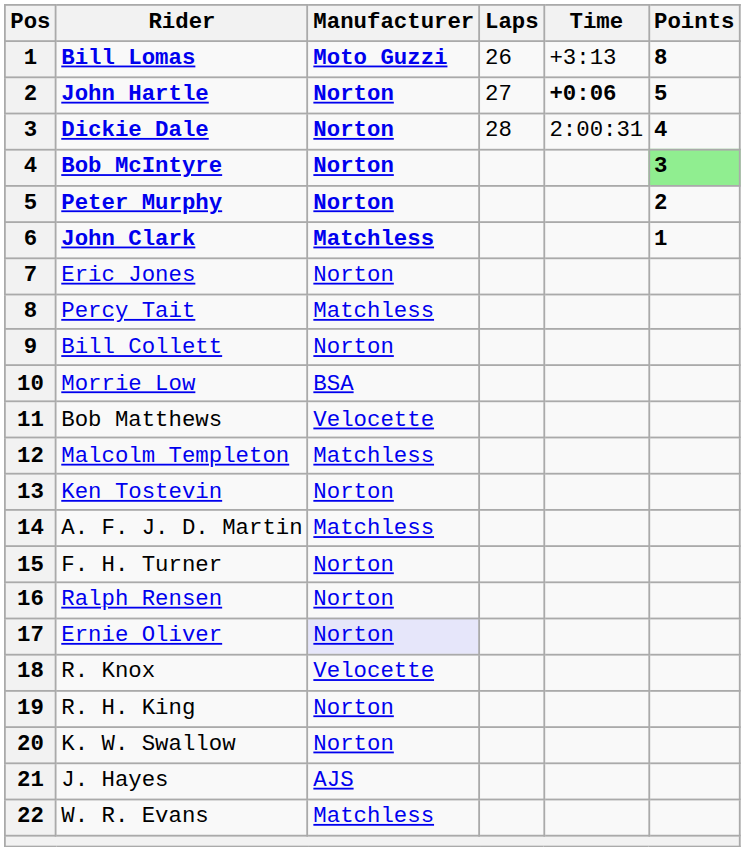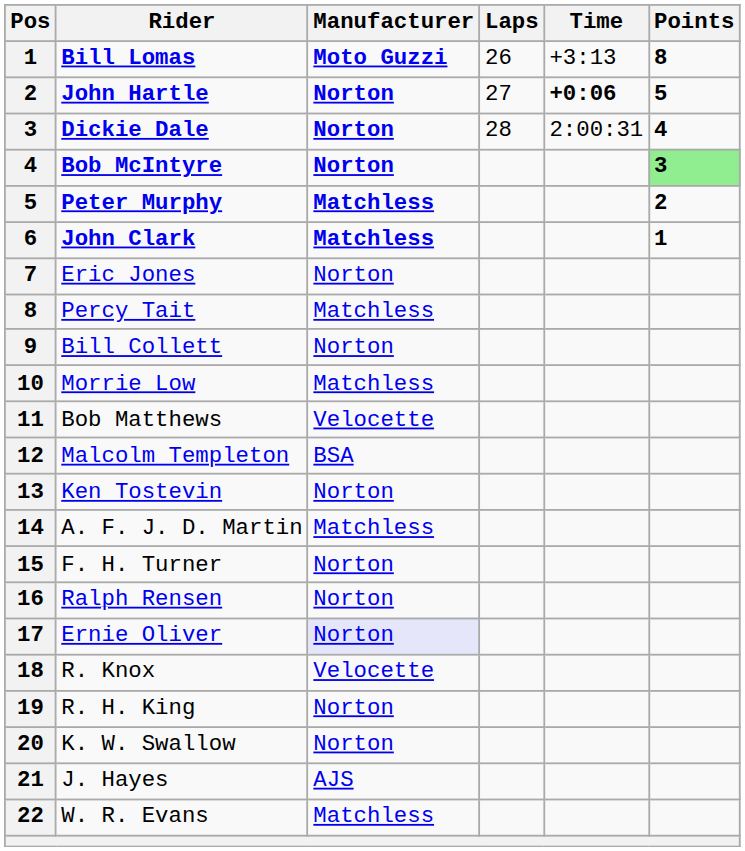 <table class="wikitable" style="font-size: 95%;">
 <tr>
 <th>Pos</th>
 <th>Rider</th>
 <th>Manufacturer</th>
 <th>Laps</th>
 <th>Time</th>
 <th>Points</th>
 </tr>
 <tr>
 <th>1</th>
 <td> <strong><a href='#'>Bill Lomas</a></strong></td>
 <td><strong><a href='#'>Moto Guzzi</a></strong></td>
 <td>26</td>
 <td>+3:13</td>
 <td><strong>8</strong></td>
 </tr>
 <tr>
 <th>2</th>
 <td> <strong><a href='#'>John Hartle</a></strong></td>
 <td><strong><a href='#'>Norton</a></strong></td>
 <td>27</td>
 <td><strong>+0:06</strong></td>
 <td><strong>5</strong></td>
 </tr>
 <tr>
 <th>3</th>
 <td> <strong><a href='#'>Dickie Dale</a></strong></td>
 <td><strong><a href='#'>Norton</a></strong></td>
 <td>28</td>
 <td>2:00:31</td>
 <td><strong>4</strong></td>
 </tr>
 <tr>
 <th>4</th>
 <td> <strong><a href='#'>Bob McIntyre</a></strong></td>
 <td><strong><a href='#'>Norton</a></strong></td>
 <td></td>
 <td></td>
 <td style="background: lightgreen;"><strong>3</strong></td>
 </tr>
 <tr>
 <th>5</th>
 <td> <strong><a href='#'>Peter Murphy</a></strong></td>
-<td><strong><a href='#'>Norton</a></strong></td>
+<td><strong><a href='#'>Matchless</a></strong></td>
 <td></td>
 <td></td>
 <td><strong>2</strong></td>
 </tr>
 <tr>
 <th>6</th>
 <td> <strong><a href='#'>John Clark</a></strong></td>
 <td><strong><a href='#'>Matchless</a></strong></td>
 <td></td>
 <td></td>
 <td><strong>1</strong></td>
 </tr>
 <tr>
 <th>7</th>
 <td> <a href='#'>Eric Jones</a></td>
 <td><a href='#'>Norton</a></td>
 <td></td>
 <td></td>
 <td></td>
 </tr>
 <tr>
 <th>8</th>
 <td> <a href='#'>Percy Tait</a></td>
 <td><a href='#'>Matchless</a></td>
 <td></td>
 <td></td>
 <td></td>
 </tr>
 <tr>
 <th>9</th>
 <td> <a href='#'>Bill Collett</a></td>
 <td><a href='#'>Norton</a></td>
 <td></td>
 <td></td>
 <td></td>
 </tr>
 <tr>
 <th>10</th>
 <td> <a href='#'>Morrie Low</a></td>
-<td><a href='#'>BSA</a></td>
+<td><a href='#'>Matchless</a></td>
 <td></td>
 <td></td>
 <td></td>
 </tr>
 <tr>
 <th>11</th>
 <td> Bob Matthews</td>
 <td><a href='#'>Velocette</a></td>
 <td></td>
 <td></td>
 <td></td>
 </tr>
 <tr>
 <th>12</th>
 <td> <a href='#'>Malcolm Templeton</a></td>
-<td><a href='#'>Matchless</a></td>
+<td><a href='#'>BSA</a></td>
 <td></td>
 <td></td>
 <td></td>
 </tr>
 <tr>
 <th>13</th>
 <td> <a href='#'>Ken Tostevin</a></td>
 <td><a href='#'>Norton</a></td>
 <td></td>
 <td></td>
 <td></td>
 </tr>
 <tr>
 <th>14</th>
 <td> A. F. J. D. Martin</td>
 <td><a href='#'>Matchless</a></td>
 <td></td>
 <td></td>
 <td></td>
 </tr>
 <tr>
 <th>15</th>
 <td> F. H. Turner</td>
 <td><a href='#'>Norton</a></td>
 <td></td>
 <td></td>
 <td></td>
 </tr>
 <tr>
 <th>16</th>
 <td> <a href='#'>Ralph Rensen</a></td>
 <td><a href='#'>Norton</a></td>
 <td></td>
 <td></td>
 <td></td>
 </tr>
 <tr>
 <th>17</th>
 <td> <a href='#'>Ernie Oliver</a></td>
 <td style="background: lavender;"><a href='#'>Norton</a></td>
 <td></td>
 <td></td>
 <td></td>
 </tr>
 <tr>
 <th>18</th>
 <td> R. Knox</td>
 <td><a href='#'>Velocette</a></td>
 <td></td>
 <td></td>
 <td></td>
 </tr>
 <tr>
 <th>19</th>
 <td> R. H. King</td>
 <td><a href='#'>Norton</a></td>
 <td></td>
 <td></td>
 <td></td>
 </tr>
 <tr>
 <th>20</th>
 <td> K. W. Swallow</td>
 <td><a href='#'>Norton</a></td>
 <td></td>
 <td></td>
 <td></td>
 </tr>
 <tr>
 <th>21</th>
 <td> J. Hayes</td>
 <td><a href='#'>AJS</a></td>
 <td></td>
 <td></td>
 <td></td>
 </tr>
 <tr>
 <th>22</th>
 <td> W. R. Evans</td>
 <td><a href='#'>Matchless</a></td>
 <td></td>
 <td></td>
 <td></td>
 </tr>
 <tr>
 <th colspan=6></th>
 </tr>
 </table>
